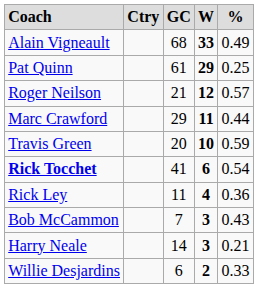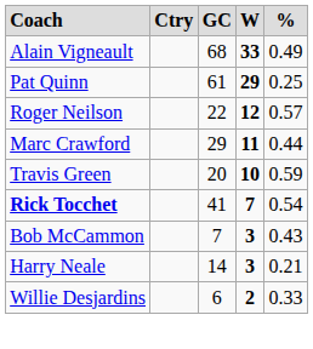 <table class="wikitable">
 <tr align="center" style="font-weight:bold; background-color:#dddddd;" |>
 <td align="left">Coach</td>
 <td>Ctry</td>
 <td>GC</td>
 <td>W</td>
 <td>%</td>
 </tr>
 <tr align="center">
 <td align="left"><a href='#'>Alain Vigneault</a></td>
 <td></td>
 <td>68</td>
 <td><strong>33</strong></td>
 <td>0.49</td>
 </tr>
 <tr align="center">
 <td align="left"><a href='#'>Pat Quinn</a></td>
 <td></td>
 <td>61</td>
 <td><strong>29</strong></td>
 <td>0.25</td>
 </tr>
 <tr align="center">
 <td align="left"><a href='#'>Roger Neilson</a></td>
 <td></td>
-<td>21</td>
+<td>22</td>
 <td><strong>12</strong></td>
 <td>0.57</td>
 </tr>
 <tr align="center">
 <td align="left"><a href='#'>Marc Crawford</a></td>
 <td></td>
 <td>29</td>
 <td><strong>11</strong></td>
 <td>0.44</td>
 </tr>
 <tr align="center">
 <td align="left"><a href='#'>Travis Green</a></td>
 <td></td>
 <td>20</td>
 <td><strong>10</strong></td>
 <td>0.59</td>
 </tr>
 <tr align="center">
 <td align="left"><strong><a href='#'>Rick Tocchet</a></strong></td>
 <td></td>
 <td>41</td>
-<td><strong>6</strong></td>
+<td><strong>7</strong></td>
 <td>0.54</td>
-</tr>
-<tr align="center">
-<td align="left"><a href='#'>Rick Ley</a></td>
-<td></td>
-<td>11</td>
-<td><strong>4</strong></td>
-<td>0.36</td>
 </tr>
 <tr align="center">
 <td align="left"><a href='#'>Bob McCammon</a></td>
 <td></td>
 <td>7</td>
 <td><strong>3</strong></td>
 <td>0.43</td>
 </tr>
 <tr align="center">
 <td align="left"><a href='#'>Harry Neale</a></td>
 <td></td>
 <td>14</td>
 <td><strong>3</strong></td>
 <td>0.21</td>
 </tr>
 <tr align="center">
 <td align="left"><a href='#'>Willie Desjardins</a></td>
 <td></td>
 <td>6</td>
 <td><strong>2</strong></td>
 <td>0.33</td>
 </tr>
 </table>
